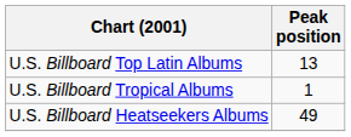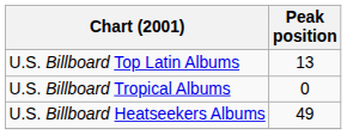 <table class="wikitable">
 <tr>
 <th align="left">Chart (2001)</th>
 <th align="left">Peak<br>position</th>
 </tr>
 <tr>
 <td align="left">U.S. <em>Billboard</em> <a href='#'>Top Latin Albums</a></td>
 <td align="center">13</td>
 </tr>
 <tr>
 <td align="left">U.S. <em>Billboard</em> <a href='#'>Tropical Albums</a></td>
-<td align="center">1</td>
+<td align="center">0</td>
 </tr>
 <tr>
 <td align="left">U.S. <em>Billboard</em> <a href='#'>Heatseekers Albums</a></td>
 <td align="center">49</td>
 </tr>
 <tr>
 </tr>
 </table>
